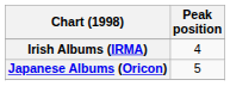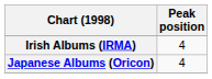 <table class="wikitable sortable plainrowheaders">
 <tr>
 <th scope="col">Chart (1998)</th>
 <th scope="col">Peak<br>position</th>
 </tr>
 <tr>
 </tr>
 <tr>
 </tr>
 <tr>
 </tr>
 <tr>
 </tr>
 <tr>
 </tr>
 <tr>
 </tr>
 <tr>
 <th scope="row">Irish Albums (<a href='#'>IRMA</a>)</th>
 <td style="text-align:center;">4</td>
 </tr>
 <tr>
 <th scope="row"><a href='#'>Japanese Albums</a> (<a href='#'>Oricon</a>)</th>
-<td style="text-align:center;">5</td>
+<td style="text-align:center;">4</td>
 </tr>
 <tr>
 </tr>
 <tr>
 </tr>
 <tr>
 </tr>
 <tr>
 </tr>
 <tr>
 </tr>
 <tr>
 </tr>
 </table>
